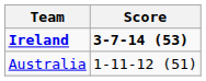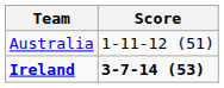 <table class="wikitable">
 <tr>
 <th>Team</th>
 <th>Score</th>
 </tr>
 <tr>
+<td> <a href='#'>Australia</a></td>
+<td>1-11-12 (51)</td>
+</tr>
+<tr>
 <td><strong> <a href='#'>Ireland</a></strong></td>
 <td><strong>3-7-14 (53)</strong></td>
 </tr>
-<tr>
-<td> <a href='#'>Australia</a></td>
-<td>1-11-12 (51)</td>
-</tr>
 </table>
